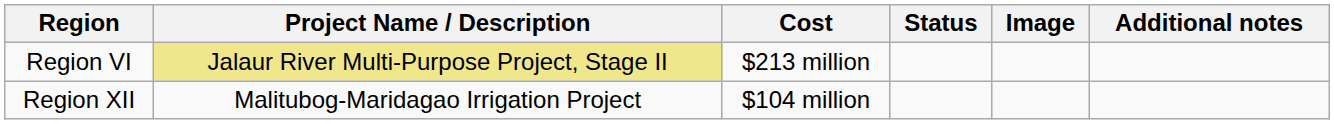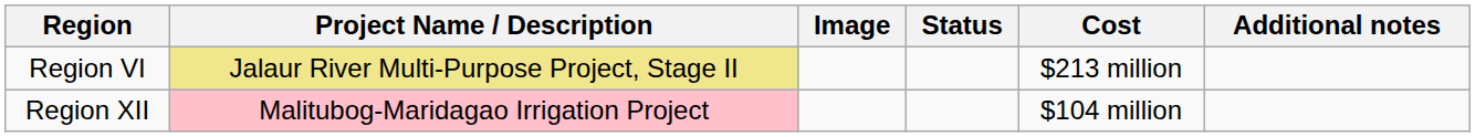 <table class="wikitable plainrowheaders" style="text-align:center; width:100%;">
 <tr>
 <th>Region</th>
 <th>Project Name / Description</th>
+<th>Image</th>
+<th>Status</th>
 <th>Cost</th>
-<th>Status</th>
-<th>Image</th>
 <th>Additional notes</th>
 </tr>
 <tr>
 <td>Region VI</td>
 <td style="background: khaki;">Jalaur River Multi-Purpose Project, Stage II</td>
-<td>$213 million</td>
 <td></td>
 <td></td>
+<td>$213 million</td>
 <td></td>
 </tr>
 <tr>
 <td>Region XII</td>
-<td>Malitubog-Maridagao Irrigation Project</td>
-<td>$104 million</td>
+<td style="background: pink;">Malitubog-Maridagao Irrigation Project</td>
 <td></td>
 <td></td>
+<td>$104 million</td>
 <td></td>
 </tr>
 </table>
